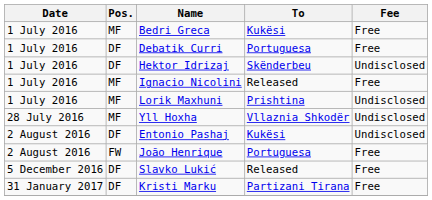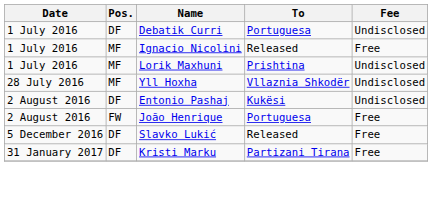 <table class="wikitable">
 <tr>
 <th>Date</th>
 <th>Pos.</th>
 <th>Name</th>
 <th>To</th>
 <th>Fee</th>
 </tr>
 <tr>
 <td>1 July 2016</td>
-<td>MF</td>
-<td> <a href='#'>Bedri Greca</a></td>
-<td> <a href='#'>Kukësi</a></td>
-<td>Free </td>
-</tr>
-<tr>
-<td>1 July 2016</td>
 <td>DF</td>
 <td> <a href='#'>Debatik Curri</a></td>
 <td> <a href='#'>Portuguesa</a></td>
-<td>Free </td>
-</tr>
-<tr>
-<td>1 July 2016</td>
-<td>DF</td>
-<td> <a href='#'>Hektor Idrizaj</a></td>
-<td> <a href='#'>Skënderbeu</a></td>
 <td>Undisclosed </td>
 </tr>
 <tr>
 <td>1 July 2016</td>
 <td>MF</td>
 <td> <a href='#'>Ignacio Nicolini</a></td>
 <td>Released</td>
 <td>Free </td>
 </tr>
 <tr>
 <td>1 July 2016</td>
 <td>MF</td>
 <td> <a href='#'>Lorik Maxhuni</a></td>
 <td> <a href='#'>Prishtina</a></td>
 <td>Undisclosed </td>
 </tr>
 <tr>
 <td>28 July 2016</td>
 <td>MF</td>
 <td> <a href='#'>Yll Hoxha</a></td>
 <td> <a href='#'>Vllaznia Shkodër</a></td>
 <td>Undisclosed </td>
 </tr>
 <tr>
 <td>2 August 2016</td>
 <td>DF</td>
 <td> <a href='#'>Entonio Pashaj</a></td>
 <td> <a href='#'>Kukësi</a></td>
 <td>Undisclosed </td>
 </tr>
 <tr>
 <td>2 August 2016</td>
 <td>FW</td>
 <td> <a href='#'>João Henrique</a></td>
 <td> <a href='#'>Portuguesa</a></td>
 <td>Free </td>
 </tr>
 <tr>
 <td>5 December 2016</td>
 <td>DF</td>
 <td> <a href='#'>Slavko Lukić</a></td>
 <td>Released</td>
 <td>Free </td>
 </tr>
 <tr>
 <td>31 January 2017</td>
 <td>DF</td>
 <td> <a href='#'>Kristi Marku</a></td>
 <td> <a href='#'>Partizani Tirana</a></td>
 <td>Free </td>
 </tr>
 <tr>
 </tr>
 </table>
